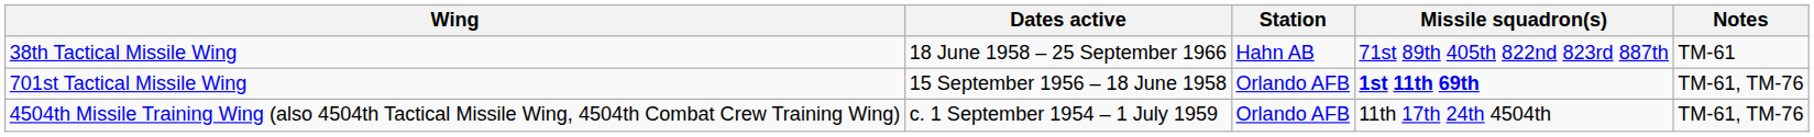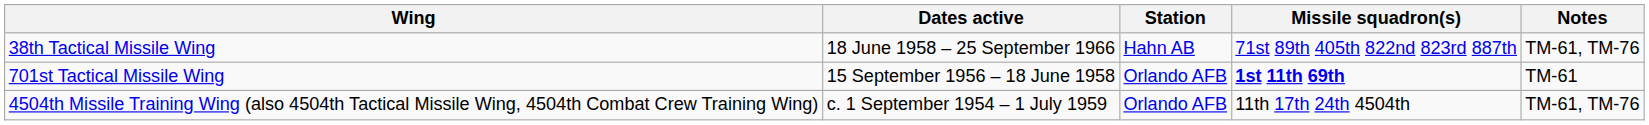 <table class="wikitable">
 <tr style="background:#efefef;">
 <th>Wing</th>
 <th>Dates active</th>
 <th>Station</th>
 <th>Missile squadron(s)</th>
 <th>Notes</th>
 </tr>
 <tr>
 <td><a href='#'>38th Tactical Missile Wing</a></td>
 <td>18 June 1958 – 25 September 1966</td>
 <td><a href='#'>Hahn AB</a></td>
 <td><a href='#'>71st</a> <a href='#'>89th</a> <a href='#'>405th</a> <a href='#'>822nd</a> <a href='#'>823rd</a> <a href='#'>887th</a></td>
-<td> TM-61</td>
+<td> TM-61, TM-76</td>
 </tr>
 <tr>
 <td><a href='#'>701st Tactical Missile Wing</a></td>
 <td>15 September 1956 – 18 June 1958</td>
 <td><a href='#'>Orlando AFB</a></td>
 <td><strong><a href='#'>1st</a> <a href='#'>11th</a> <a href='#'>69th</a></strong></td>
-<td> TM-61, TM-76</td>
+<td> TM-61</td>
 </tr>
 <tr>
 <td><a href='#'>4504th Missile Training Wing</a> (also 4504th Tactical Missile Wing, 4504th Combat Crew Training Wing)</td>
 <td>c. 1 September 1954 – 1 July 1959</td>
 <td><a href='#'>Orlando AFB</a></td>
 <td>11th <a href='#'>17th</a> <a href='#'>24th</a> 4504th</td>
 <td>TM-61, TM-76</td>
 </tr>
 </table>
